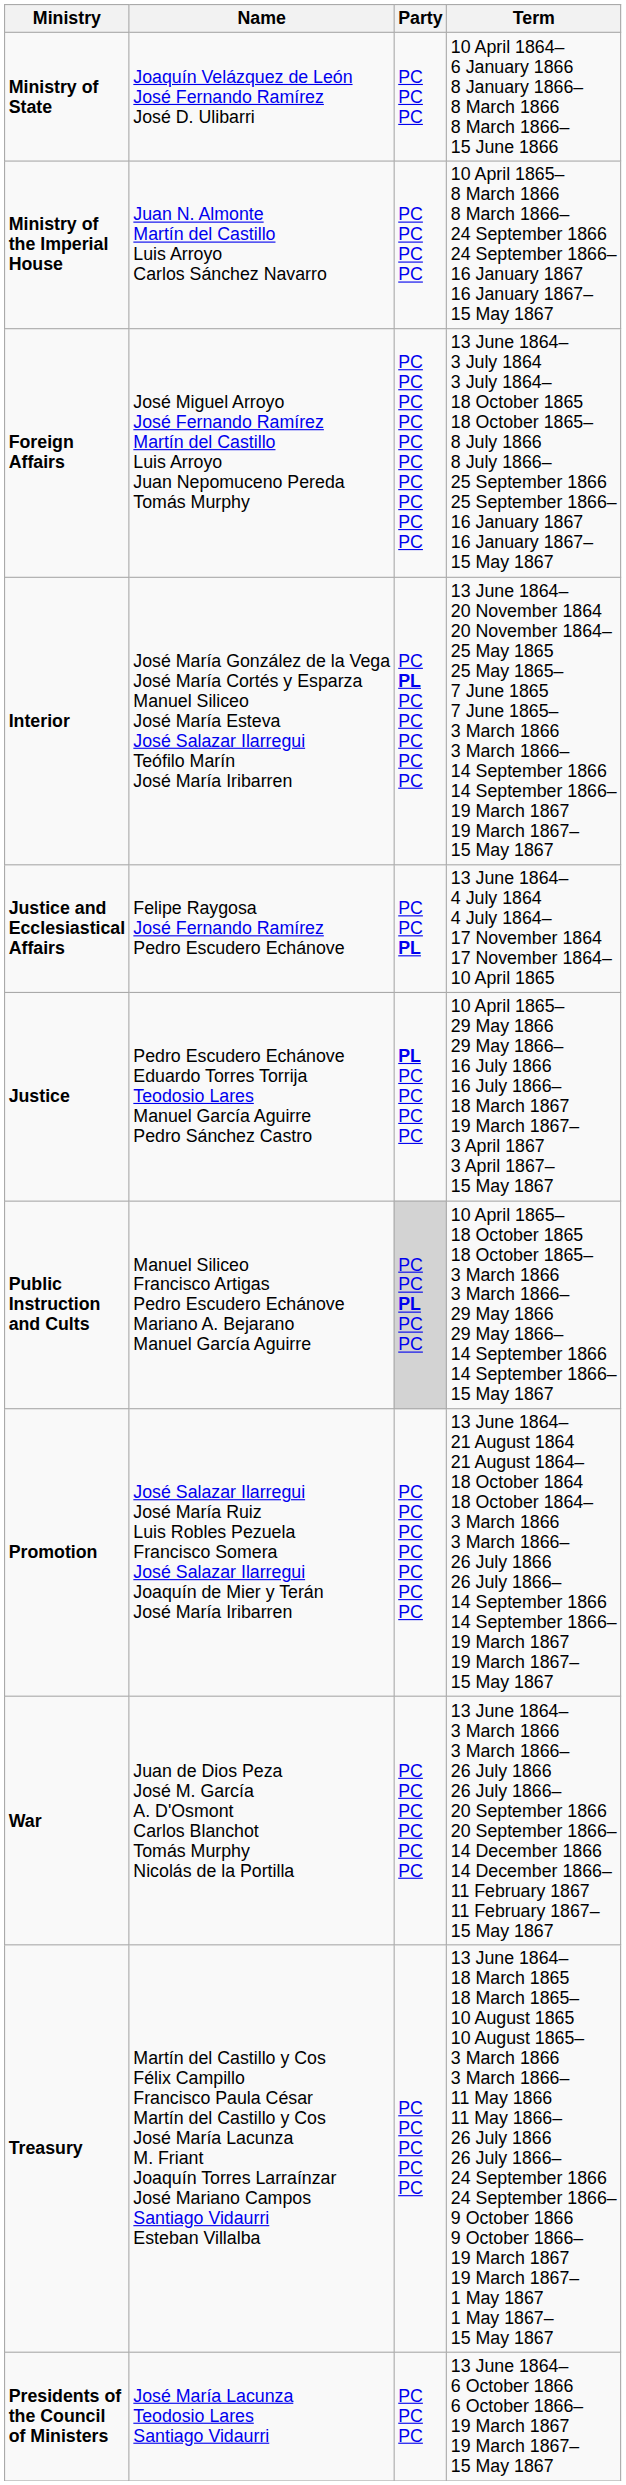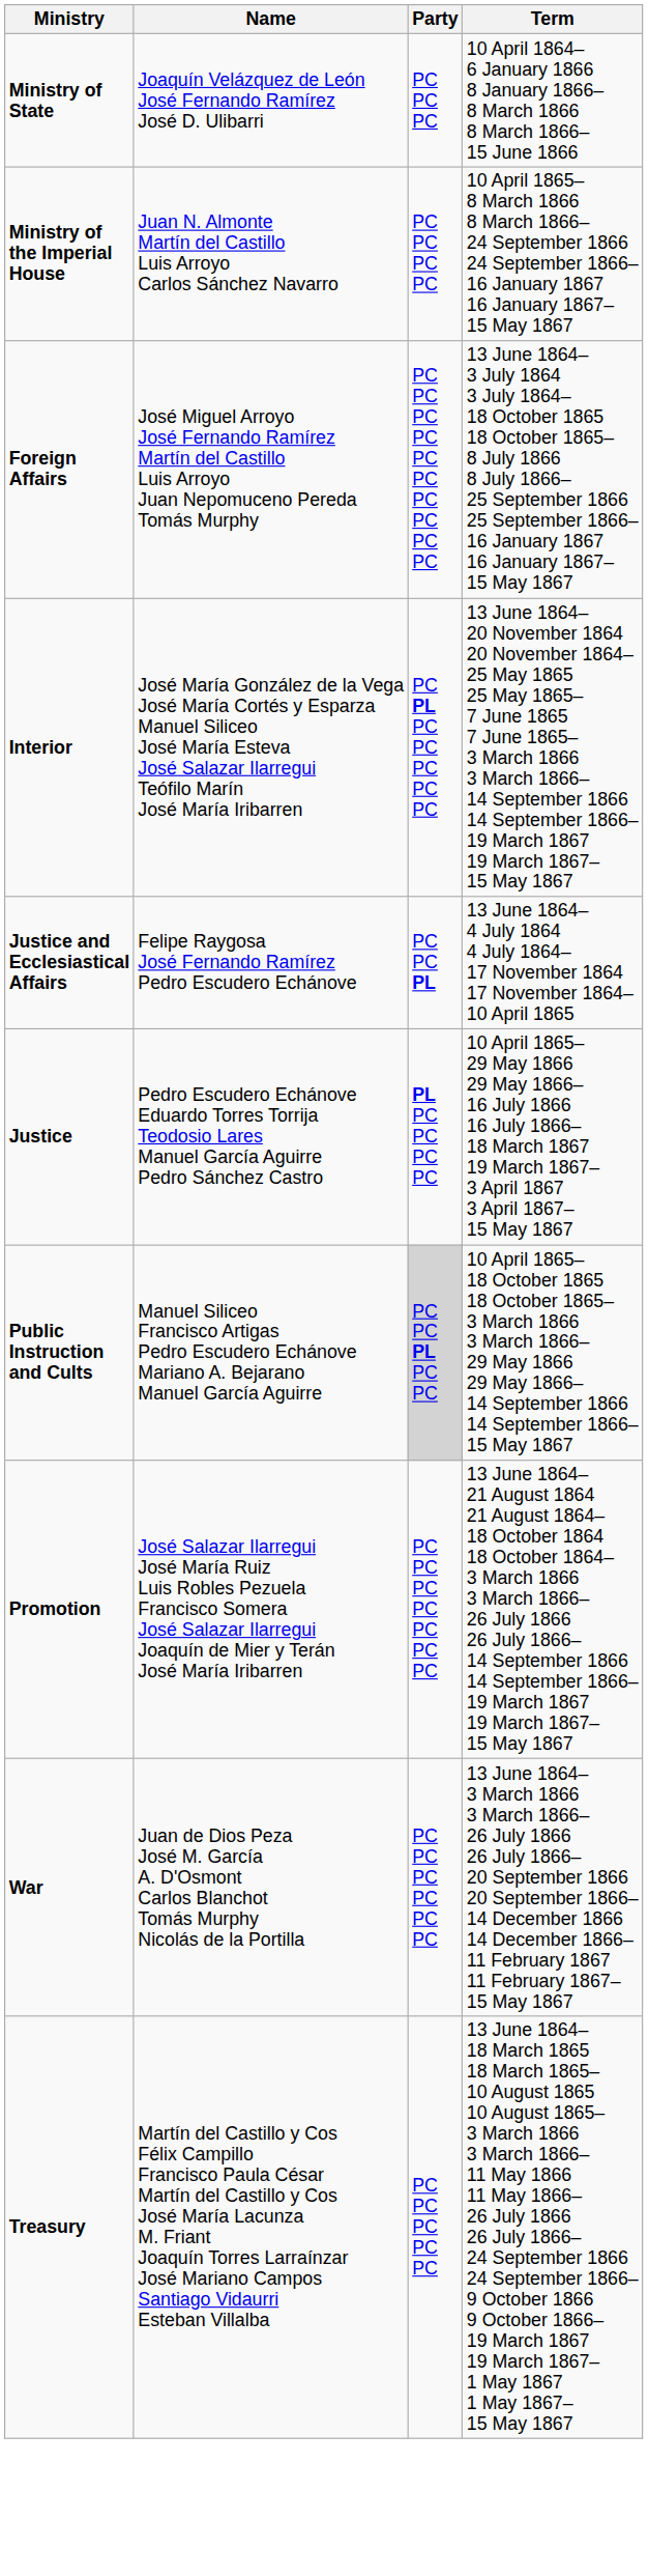 <table class="wikitable" border="1" align="center">
 <tr bgcolor="#ececec">
 <th>Ministry</th>
 <th>Name</th>
 <th>Party</th>
 <th>Term</th>
 </tr>
 <tr>
 <td width=10px><strong>Ministry of State</strong></td>
 <td><a href='#'>Joaquín Velázquez de León</a> <br> <a href='#'>José Fernando Ramírez</a> <br> José D. Ulibarri</td>
 <td><a href='#'>PC</a> <br> <a href='#'>PC</a> <br> <a href='#'>PC</a></td>
 <td>10 April 1864–<br>6 January 1866 <br> 8 January 1866–<br>8 March 1866 <br> 8 March 1866–<br>15 June 1866</td>
 </tr>
 <tr>
 <td width=10px><strong>Ministry of the Imperial House</strong></td>
 <td><a href='#'>Juan N. Almonte</a> <br> <a href='#'>Martín del Castillo</a> <br> Luis Arroyo <br> Carlos Sánchez Navarro</td>
 <td><a href='#'>PC</a> <br> <a href='#'>PC</a> <br> <a href='#'>PC</a> <br> <a href='#'>PC</a></td>
 <td>10 April 1865–<br>8 March 1866 <br> 8 March 1866–<br>24 September 1866 <br> 24 September 1866–<br>16 January 1867 <br> 16 January 1867–<br>15 May 1867</td>
 </tr>
 <tr>
 <td width=10px><strong>Foreign Affairs</strong></td>
 <td>José Miguel Arroyo <br> <a href='#'>José Fernando Ramírez</a> <br> <a href='#'>Martín del Castillo</a> <br> Luis Arroyo <br> Juan Nepomuceno Pereda <br> Tomás Murphy</td>
 <td><a href='#'>PC</a> <br> <a href='#'>PC</a> <br> <a href='#'>PC</a> <br> <a href='#'>PC</a> <br> <a href='#'>PC</a> <br> <a href='#'>PC</a> <br> <a href='#'>PC</a> <br> <a href='#'>PC</a> <br> <a href='#'>PC</a> <br> <a href='#'>PC</a></td>
 <td>13 June 1864–<br>3 July 1864 <br> 3 July 1864–<br>18 October 1865 <br> 18 October 1865–<br>8 July 1866 <br> 8 July 1866–<br>25 September 1866 <br> 25 September 1866–<br> 16 January 1867 <br> 16 January 1867–<br>15 May 1867</td>
 </tr>
 <tr>
 <td width=10px><strong>Interior</strong></td>
 <td>José María González de la Vega <br> José María Cortés y Esparza <br> Manuel Siliceo <br> José María Esteva<br> <a href='#'>José Salazar Ilarregui</a> <br> Teófilo Marín <br> José María Iribarren</td>
 <td><a href='#'>PC</a> <br> <strong><a href='#'>PL</a></strong> <br> <a href='#'>PC</a> <br> <a href='#'>PC</a><br> <a href='#'>PC</a> <br> <a href='#'>PC</a> <br> <a href='#'>PC</a></td>
 <td>13 June 1864–<br>20 November 1864 <br> 20 November 1864–<br>25 May 1865 <br> 25 May 1865–<br>7 June 1865 <br> 7 June 1865–<br>3 March 1866 <br> 3 March 1866–<br>14 September 1866 <br> 14 September 1866–<br>19 March 1867 <br> 19 March 1867–<br>15 May 1867</td>
 </tr>
 <tr>
 <td width=10px><strong>Justice and Ecclesiastical Affairs</strong></td>
 <td>Felipe Raygosa <br> <a href='#'>José Fernando Ramírez</a> <br> Pedro Escudero Echánove</td>
 <td><a href='#'>PC</a> <br> <a href='#'>PC</a> <br> <strong><a href='#'>PL</a></strong></td>
 <td>13 June 1864–<br>4 July 1864 <br> 4 July 1864–<br>17 November 1864 <br> 17 November 1864–<br>10 April 1865</td>
 </tr>
 <tr>
 <td width=10px><strong>Justice</strong></td>
 <td>Pedro Escudero Echánove <br> Eduardo Torres Torrija <br> <a href='#'>Teodosio Lares</a> <br> Manuel García Aguirre <br> Pedro Sánchez Castro</td>
 <td><strong><a href='#'>PL</a></strong> <br> <a href='#'>PC</a> <br> <a href='#'>PC</a> <br> <a href='#'>PC</a> <br> <a href='#'>PC</a></td>
 <td>10 April 1865–<br>29 May 1866 <br> 29 May 1866–<br>16 July 1866 <br> 16 July 1866–<br>18 March 1867 <br> 19 March 1867–<br>3 April 1867 <br> 3 April 1867–<br>15 May 1867</td>
 </tr>
 <tr>
 <td width=10px><strong>Public Instruction and Cults</strong></td>
 <td>Manuel Siliceo <br> Francisco Artigas <br> Pedro Escudero Echánove <br> Mariano A. Bejarano <br> Manuel García Aguirre</td>
 <td style="background: lightgrey;"><a href='#'>PC</a> <br> <a href='#'>PC</a> <br> <strong><a href='#'>PL</a></strong> <br> <a href='#'>PC</a> <br> <a href='#'>PC</a></td>
 <td>10 April 1865–<br>18 October 1865 <br> 18 October 1865–<br>3 March 1866 <br> 3 March 1866–<br>29 May 1866 <br> 29 May 1866–<br>14 September 1866 <br> 14 September 1866–<br>15 May 1867</td>
 </tr>
 <tr>
 <td width=10px><strong>Promotion</strong></td>
 <td><a href='#'>José Salazar Ilarregui</a> <br> José María Ruiz <br> Luis Robles Pezuela <br> Francisco Somera <br> <a href='#'>José Salazar Ilarregui</a> <br> Joaquín de Mier y Terán <br> José María Iribarren</td>
 <td><a href='#'>PC</a> <br> <a href='#'>PC</a> <br> <a href='#'>PC</a> <br> <a href='#'>PC</a> <br> <a href='#'>PC</a> <br> <a href='#'>PC</a> <br> <a href='#'>PC</a></td>
 <td>13 June 1864–<br>21 August 1864 <br> 21 August 1864–<br>18 October 1864 <br> 18 October 1864–<br>3 March 1866 <br> 3 March 1866–<br>26 July 1866 <br> 26 July 1866–<br>14 September 1866 <br> 14 September 1866–<br>19 March 1867 <br> 19 March 1867–<br>15 May 1867</td>
 </tr>
 <tr>
 <td width=10px><strong>War</strong></td>
 <td>Juan de Dios Peza <br> José M. García <br> A. D'Osmont <br> Carlos Blanchot <br> Tomás Murphy <br> Nicolás de la Portilla</td>
 <td><a href='#'>PC</a> <br> <a href='#'>PC</a> <br> <a href='#'>PC</a> <br> <a href='#'>PC</a> <br> <a href='#'>PC</a> <br> <a href='#'>PC</a></td>
 <td>13 June 1864–<br>3 March 1866 <br> 3 March 1866–<br>26 July 1866 <br> 26 July 1866–<br>20 September 1866 <br> 20 September 1866–<br>14 December 1866 <br> 14 December 1866–<br>11 February 1867 <br> 11 February 1867–<br>15 May 1867</td>
 </tr>
 <tr>
 <td width=10px><strong>Treasury</strong></td>
 <td>Martín del Castillo y Cos <br> Félix Campillo <br> Francisco Paula César <br> Martín del Castillo y Cos <br> José María Lacunza <br> M. Friant <br> Joaquín Torres Larraínzar <br> José Mariano Campos <br> <a href='#'>Santiago Vidaurri</a> <br> Esteban Villalba</td>
 <td><a href='#'>PC</a> <br> <a href='#'>PC</a> <br> <a href='#'>PC</a> <br> <a href='#'>PC</a> <br> <a href='#'>PC</a></td>
 <td>13 June 1864–<br>18 March 1865 <br> 18 March 1865–<br>10 August 1865 <br> 10 August 1865–<br>3 March 1866 <br> 3 March 1866–<br>11 May 1866 <br> 11 May 1866–<br>26 July 1866 <br> 26 July 1866–<br>24 September 1866 <br> 24 September 1866–<br>9 October 1866 <br> 9 October 1866–<br>19 March 1867 <br> 19 March 1867–<br>1 May 1867 <br> 1 May 1867–<br>15 May 1867</td>
 </tr>
-<tr>
-<td width=10px><strong>Presidents of the Council of Ministers</strong></td>
-<td><a href='#'>José María Lacunza</a> <br> <a href='#'>Teodosio Lares</a> <br> <a href='#'>Santiago Vidaurri</a></td>
-<td><a href='#'>PC</a> <br> <a href='#'>PC</a> <br> <a href='#'>PC</a></td>
-<td>13 June 1864–<br>6 October 1866 <br> 6 October 1866–<br>19 March 1867 <br> 19 March 1867–<br>15 May 1867</td>
-</tr>
 </table>
